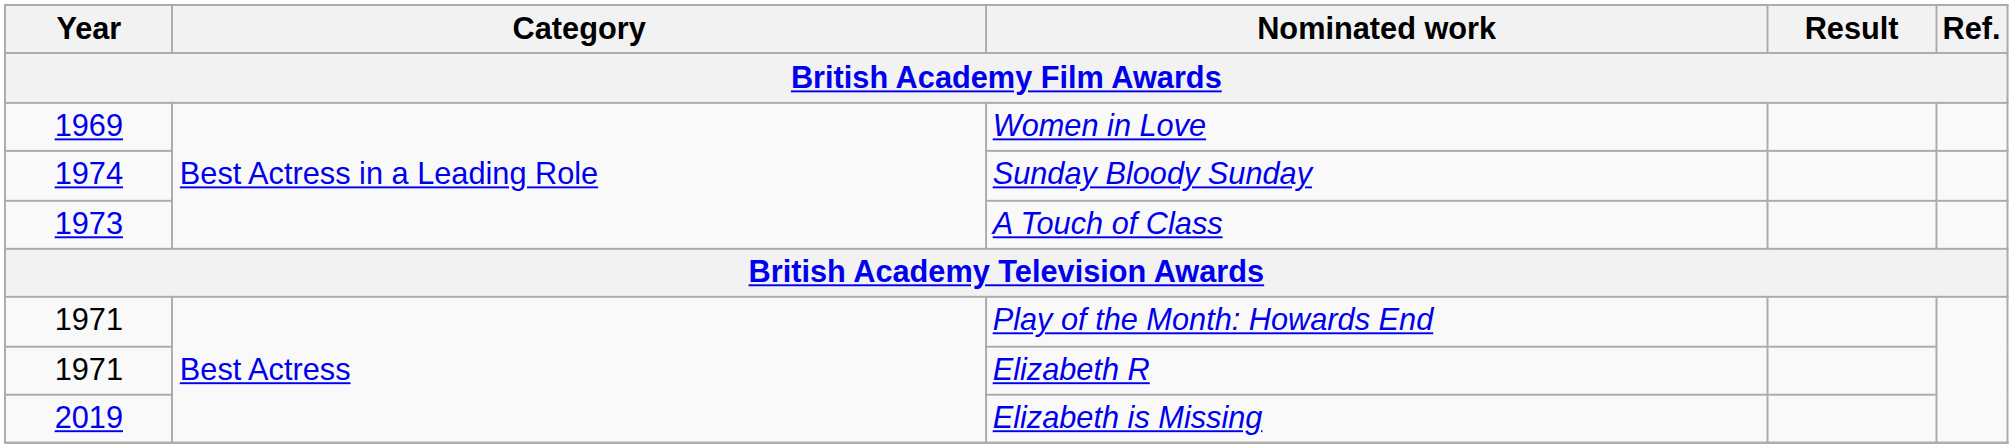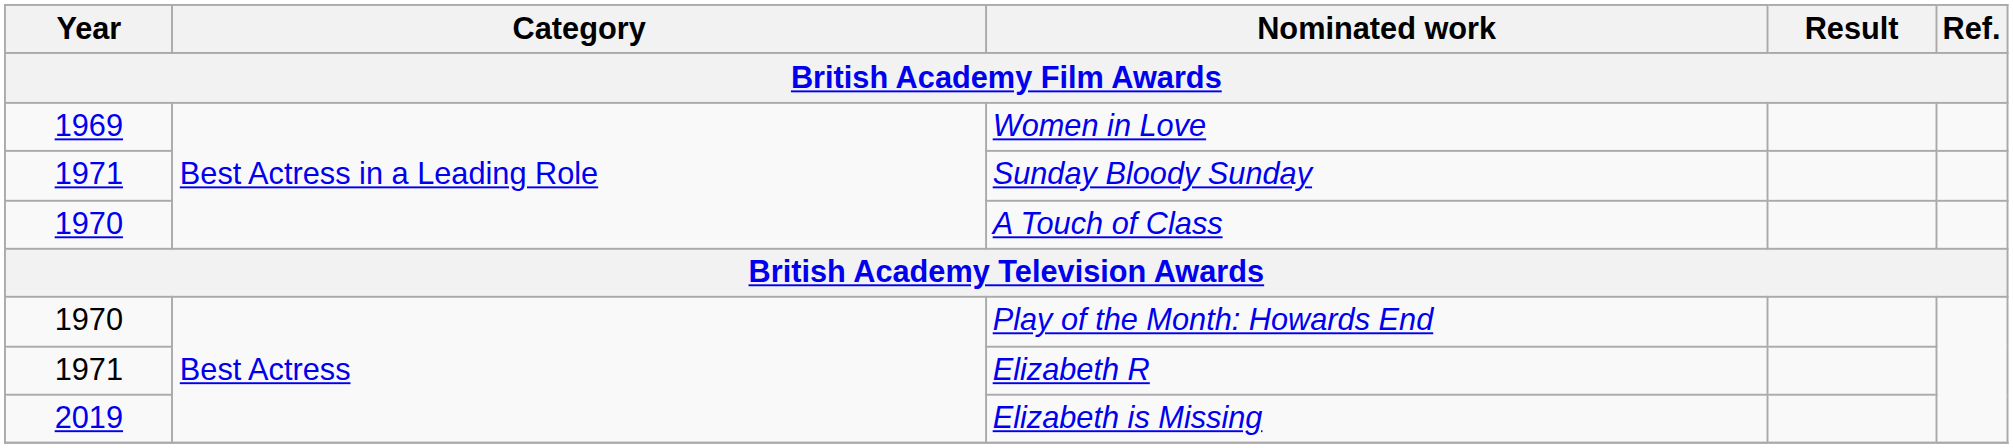 <table class=wikitable>
 <tr>
 <th scope="col" style="width:5em;">Year</th>
 <th scope="col" style="width:26em;">Category</th>
 <th scope="col" style="width:25em;">Nominated work</th>
 <th scope="col" style="width:5em;">Result</th>
 <th>Ref.</th>
 </tr>
 <tr>
 <th colspan=5><a href='#'>British Academy Film Awards</a></th>
 </tr>
 <tr>
 <td style="text-align:center;"><a href='#'>1969</a></td>
 <td rowspan=3><a href='#'>Best Actress in a Leading Role</a></td>
 <td><em><a href='#'>Women in Love</a></em></td>
 <td></td>
 <td></td>
 </tr>
 <tr>
-<td style="text-align:center;"><a href='#'>1974</a></td>
+<td style="text-align:center;"><a href='#'>1971</a></td>
 <td><em><a href='#'>Sunday Bloody Sunday</a></em></td>
 <td></td>
 <td></td>
 </tr>
 <tr>
-<td style="text-align:center;"><a href='#'>1973</a></td>
+<td style="text-align:center;"><a href='#'>1970</a></td>
 <td><em><a href='#'>A Touch of Class</a></em></td>
 <td></td>
 <td></td>
 </tr>
 <tr>
 <th colspan=5><a href='#'>British Academy Television Awards</a></th>
 </tr>
 <tr>
-<td style="text-align:center;">1971</td>
+<td style="text-align:center;">1970</td>
 <td rowspan=3><a href='#'>Best Actress</a></td>
 <td><em><a href='#'>Play of the Month: Howards End</a></em></td>
 <td></td>
 <td rowspan=3></td>
 </tr>
 <tr>
 <td style="text-align:center;">1971</td>
 <td><em><a href='#'>Elizabeth R</a></em></td>
 <td></td>
 </tr>
 <tr>
 <td style="text-align:center;"><a href='#'>2019</a></td>
 <td><em><a href='#'>Elizabeth is Missing</a></em></td>
 <td></td>
 </tr>
 <tr>
 </tr>
 </table>
